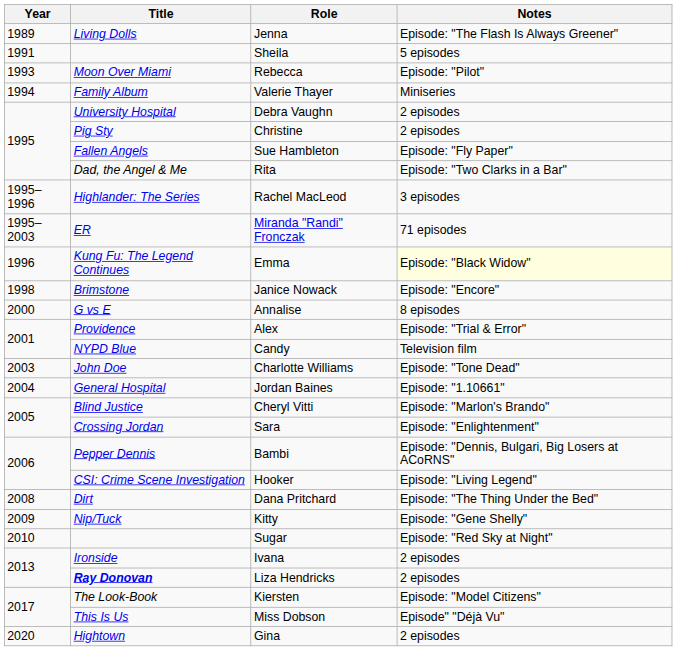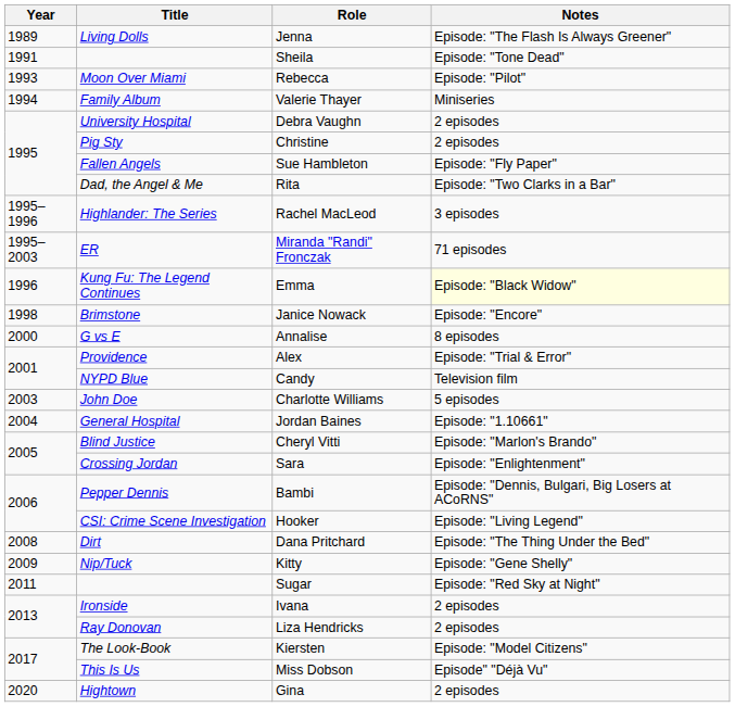 <table class="wikitable sortable">
 <tr>
 <th>Year</th>
 <th>Title</th>
 <th>Role</th>
 <th class="unsortable">Notes</th>
 </tr>
 <tr>
 <td>1989</td>
 <td><em><a href='#'>Living Dolls</a></em></td>
 <td>Jenna</td>
 <td>Episode: "The Flash Is Always Greener"</td>
 </tr>
 <tr>
 <td>1991</td>
 <td><em></em></td>
 <td>Sheila</td>
-<td>5 episodes</td>
+<td>Episode: "Tone Dead"</td>
 </tr>
 <tr>
 <td>1993</td>
 <td><em><a href='#'>Moon Over Miami</a></em></td>
 <td>Rebecca</td>
 <td>Episode: "Pilot"</td>
 </tr>
 <tr>
 <td>1994</td>
 <td><em><a href='#'>Family Album</a></em></td>
 <td>Valerie Thayer</td>
 <td>Miniseries</td>
 </tr>
 <tr>
 <td rowspan="4">1995</td>
 <td><em><a href='#'>University Hospital</a></em></td>
 <td>Debra Vaughn</td>
 <td>2 episodes</td>
 </tr>
 <tr>
 <td><em><a href='#'>Pig Sty</a></em></td>
 <td>Christine</td>
 <td>2 episodes</td>
 </tr>
 <tr>
 <td><em><a href='#'>Fallen Angels</a></em></td>
 <td>Sue Hambleton</td>
 <td>Episode: "Fly Paper"</td>
 </tr>
 <tr>
 <td><em>Dad, the Angel & Me</em></td>
 <td>Rita</td>
 <td>Episode: "Two Clarks in a Bar"</td>
 </tr>
 <tr>
 <td>1995–1996</td>
 <td><em><a href='#'>Highlander: The Series</a></em></td>
 <td>Rachel MacLeod</td>
 <td>3 episodes</td>
 </tr>
 <tr>
 <td>1995–2003</td>
 <td><em><a href='#'>ER</a></em></td>
 <td><a href='#'>Miranda "Randi" Fronczak</a></td>
 <td>71 episodes</td>
 </tr>
 <tr>
 <td>1996</td>
 <td><em><a href='#'>Kung Fu: The Legend Continues</a></em></td>
 <td>Emma</td>
 <td style="background: lightyellow;">Episode: "Black Widow"</td>
 </tr>
 <tr>
 <td>1998</td>
 <td><em><a href='#'>Brimstone</a></em></td>
 <td>Janice Nowack</td>
 <td>Episode: "Encore"</td>
 </tr>
 <tr>
 <td>2000</td>
 <td><em><a href='#'>G vs E</a></em></td>
 <td>Annalise</td>
 <td>8 episodes</td>
 </tr>
 <tr>
 <td rowspan="2">2001</td>
 <td><em><a href='#'>Providence</a></em></td>
 <td>Alex</td>
 <td>Episode: "Trial & Error"</td>
 </tr>
 <tr>
 <td><em><a href='#'>NYPD Blue</a></em></td>
 <td>Candy</td>
 <td>Television film</td>
 </tr>
 <tr>
 <td>2003</td>
 <td><em><a href='#'>John Doe</a></em></td>
 <td>Charlotte Williams</td>
-<td>Episode: "Tone Dead"</td>
+<td>5 episodes</td>
 </tr>
 <tr>
 <td>2004</td>
 <td><em><a href='#'>General Hospital</a></em></td>
 <td>Jordan Baines</td>
 <td>Episode: "1.10661"</td>
 </tr>
 <tr>
 <td rowspan="2">2005</td>
 <td><em><a href='#'>Blind Justice</a></em></td>
 <td>Cheryl Vitti</td>
 <td>Episode: "Marlon's Brando"</td>
 </tr>
 <tr>
 <td><em><a href='#'>Crossing Jordan</a></em></td>
 <td>Sara</td>
 <td>Episode: "Enlightenment"</td>
 </tr>
 <tr>
 <td rowspan="2">2006</td>
 <td><em><a href='#'>Pepper Dennis</a></em></td>
 <td>Bambi</td>
 <td>Episode: "Dennis, Bulgari, Big Losers at ACoRNS"</td>
 </tr>
 <tr>
 <td><em><a href='#'>CSI: Crime Scene Investigation</a></em></td>
 <td>Hooker</td>
 <td>Episode: "Living Legend"</td>
 </tr>
 <tr>
 <td>2008</td>
 <td><em><a href='#'>Dirt</a></em></td>
 <td>Dana Pritchard</td>
 <td>Episode: "The Thing Under the Bed"</td>
 </tr>
 <tr>
 <td>2009</td>
 <td><em><a href='#'>Nip/Tuck</a></em></td>
 <td>Kitty</td>
 <td>Episode: "Gene Shelly"</td>
 </tr>
 <tr>
-<td>2010</td>
+<td>2011</td>
 <td><em></em></td>
 <td>Sugar</td>
 <td>Episode: "Red Sky at Night"</td>
 </tr>
 <tr>
 <td rowspan="2">2013</td>
 <td><em><a href='#'>Ironside</a></em></td>
 <td>Ivana</td>
 <td>2 episodes</td>
 </tr>
 <tr>
-<td><strong><em><a href='#'>Ray Donovan</a></em></strong></td>
+<td><em><a href='#'>Ray Donovan</a></em></td>
 <td>Liza Hendricks</td>
 <td>2 episodes</td>
 </tr>
 <tr>
 <td rowspan="2">2017</td>
 <td><em>The Look-Book</em></td>
 <td>Kiersten</td>
 <td>Episode: "Model Citizens"</td>
 </tr>
 <tr>
 <td><em><a href='#'>This Is Us</a></em></td>
 <td>Miss Dobson</td>
 <td>Episode" "Déjà Vu"</td>
 </tr>
 <tr>
 <td>2020</td>
 <td><em><a href='#'>Hightown</a></em></td>
 <td>Gina</td>
 <td>2 episodes</td>
 </tr>
 </table>
